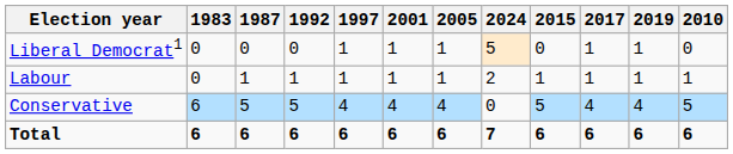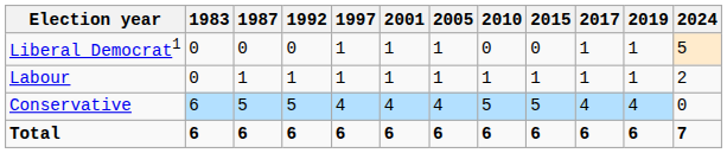 <table class="wikitable">
 <tr>
 <th>Election year</th>
 <th>1983</th>
 <th>1987</th>
 <th>1992</th>
 <th>1997</th>
 <th>2001</th>
 <th>2005</th>
-<th>2024</th>
+<th>2010</th>
 <th>2015</th>
 <th>2017</th>
 <th>2019</th>
-<th>2010</th>
+<th>2024</th>
 </tr>
 <tr>
 <td><a href='#'>Liberal Democrat</a><sup>1</sup></td>
 <td>0</td>
 <td>0</td>
 <td>0</td>
 <td>1</td>
 <td>1</td>
 <td>1</td>
-<td style="background:#ffebcc">5</td>
+<td>0</td>
 <td>0</td>
 <td>1</td>
 <td>1</td>
-<td>0</td>
+<td style="background:#ffebcc">5</td>
 </tr>
 <tr>
 <td><a href='#'>Labour</a></td>
 <td>0</td>
 <td>1</td>
 <td>1</td>
 <td>1</td>
 <td>1</td>
 <td>1</td>
-<td>2</td>
 <td>1</td>
 <td>1</td>
 <td>1</td>
 <td>1</td>
+<td>2</td>
 </tr>
 <tr>
 <td><a href='#'>Conservative</a></td>
 <td style="background:#B3E0FF">6</td>
 <td style="background:#B3E0FF">5</td>
 <td style="background:#B3E0FF">5</td>
 <td style="background:#B3E0FF">4</td>
 <td style="background:#B3E0FF">4</td>
 <td style="background:#B3E0FF">4</td>
-<td>0</td>
+<td style="background:#B3E0FF">5</td>
 <td style="background:#B3E0FF">5</td>
 <td style="background:#B3E0FF">4</td>
 <td style="background:#B3E0FF">4</td>
-<td style="background:#B3E0FF">5</td>
+<td>0</td>
 </tr>
 <tr>
 <td><strong>Total</strong></td>
 <td><strong>6</strong></td>
 <td><strong>6</strong></td>
 <td><strong>6</strong></td>
 <td><strong>6</strong></td>
 <td><strong>6</strong></td>
 <td><strong>6</strong></td>
-<td><strong>7</strong></td>
 <td><strong>6</strong></td>
 <td><strong>6</strong></td>
 <td><strong>6</strong></td>
 <td><strong>6</strong></td>
+<td><strong>7</strong></td>
 </tr>
 </table>
